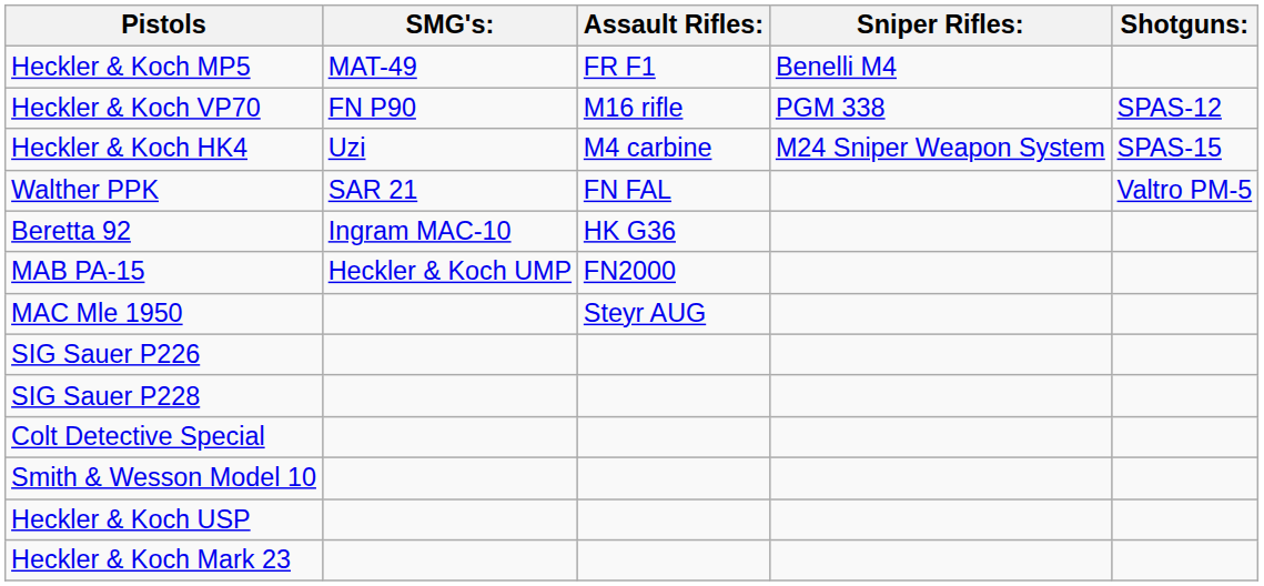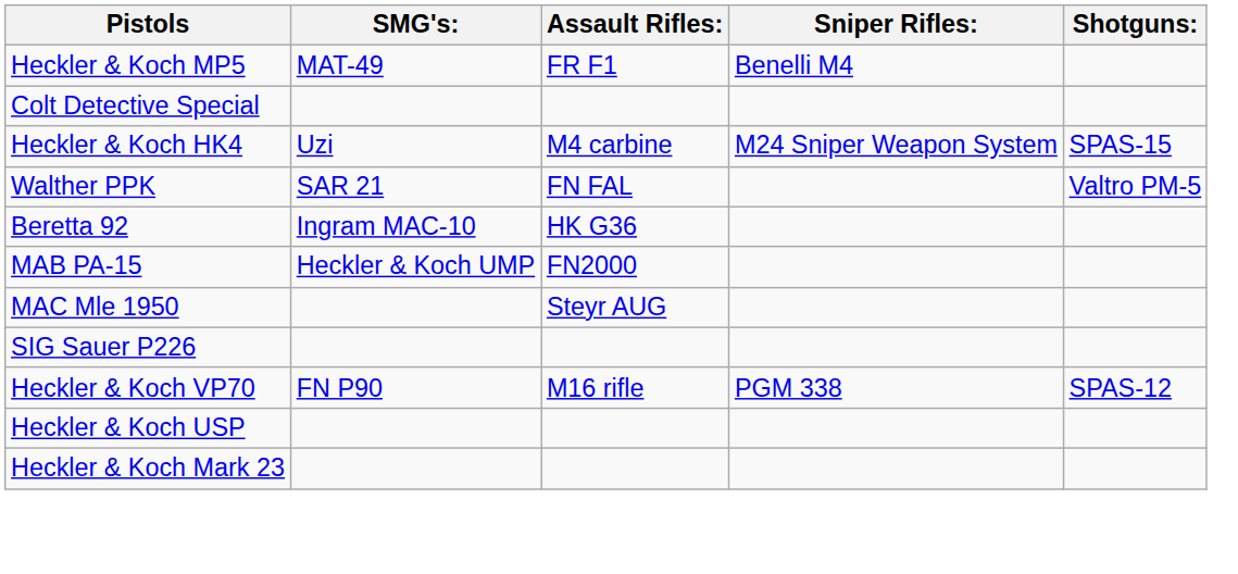 <table class="wikitable">
 <tr>
 <th>Pistols</th>
 <th>SMG's:</th>
 <th>Assault Rifles:</th>
 <th>Sniper Rifles:</th>
 <th>Shotguns:</th>
 </tr>
 <tr>
 <td><a href='#'>Heckler & Koch MP5</a></td>
 <td><a href='#'>MAT-49</a></td>
 <td><a href='#'>FR F1</a></td>
 <td><a href='#'>Benelli M4</a></td>
 </tr>
 <tr>
-<td><a href='#'>Heckler & Koch VP70</a></td>
-<td><a href='#'>FN P90</a></td>
-<td><a href='#'>M16 rifle</a></td>
-<td><a href='#'>PGM 338</a></td>
-<td><a href='#'>SPAS-12</a></td>
+<td><a href='#'>Colt Detective Special</a></td>
+<td></td>
+<td></td>
+<td></td>
+<td></td>
 </tr>
 <tr>
 <td><a href='#'>Heckler & Koch HK4</a></td>
 <td><a href='#'>Uzi</a></td>
 <td><a href='#'>M4 carbine</a></td>
 <td><a href='#'>M24 Sniper Weapon System</a></td>
 <td><a href='#'>SPAS-15</a></td>
 </tr>
 <tr>
 <td><a href='#'>Walther PPK</a></td>
 <td><a href='#'>SAR 21</a></td>
 <td><a href='#'>FN FAL</a></td>
 <td></td>
 <td><a href='#'>Valtro PM-5</a></td>
 </tr>
 <tr>
 <td><a href='#'>Beretta 92</a></td>
 <td><a href='#'>Ingram MAC-10</a></td>
 <td><a href='#'>HK G36</a></td>
 <td></td>
 <td></td>
 </tr>
 <tr>
 <td><a href='#'>MAB PA-15</a></td>
 <td><a href='#'>Heckler & Koch UMP</a></td>
 <td><a href='#'>FN2000</a></td>
 <td></td>
 <td></td>
 </tr>
 <tr>
 <td><a href='#'>MAC Mle 1950</a></td>
 <td></td>
 <td><a href='#'>Steyr AUG</a></td>
 <td></td>
 <td></td>
 </tr>
 <tr>
 <td><a href='#'>SIG Sauer P226</a></td>
 <td></td>
 <td></td>
 <td></td>
 <td></td>
 </tr>
 <tr>
-<td><a href='#'>SIG Sauer P228</a></td>
-<td></td>
-<td></td>
-<td></td>
-<td></td>
-</tr>
-<tr>
-<td><a href='#'>Colt Detective Special</a></td>
-<td></td>
-<td></td>
-<td></td>
-<td></td>
-</tr>
-<tr>
-<td><a href='#'>Smith & Wesson Model 10</a></td>
-<td></td>
-<td></td>
-<td></td>
-<td></td>
+<td><a href='#'>Heckler & Koch VP70</a></td>
+<td><a href='#'>FN P90</a></td>
+<td><a href='#'>M16 rifle</a></td>
+<td><a href='#'>PGM 338</a></td>
+<td><a href='#'>SPAS-12</a></td>
 </tr>
 <tr>
 <td><a href='#'>Heckler & Koch USP</a></td>
 <td></td>
 <td></td>
 <td></td>
 <td></td>
 </tr>
 <tr>
 <td><a href='#'>Heckler & Koch Mark 23</a></td>
 <td></td>
 <td></td>
 <td></td>
 <td></td>
 </tr>
 </table>
